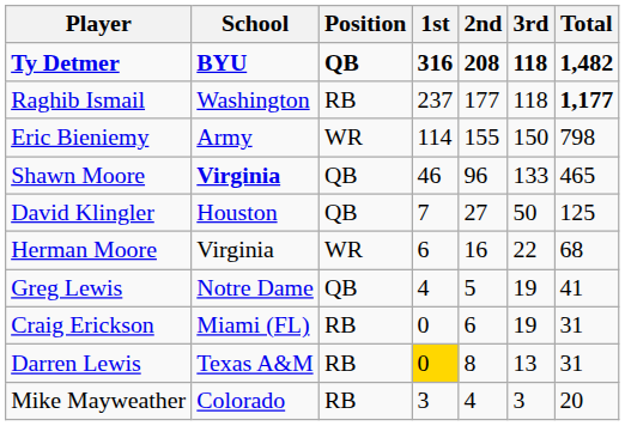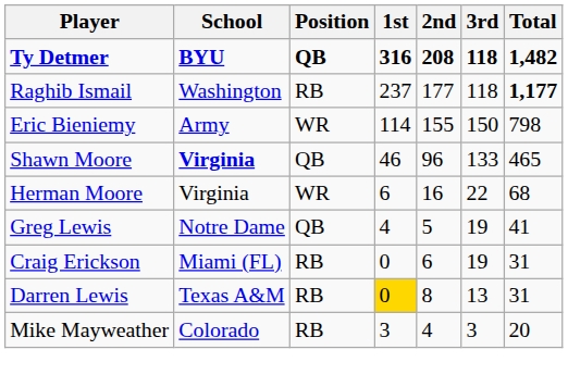 <table class="wikitable">
 <tr>
 <th>Player</th>
 <th>School</th>
 <th>Position</th>
 <th>1st</th>
 <th>2nd</th>
 <th>3rd</th>
 <th>Total</th>
 </tr>
 <tr>
 <td><strong><a href='#'>Ty Detmer</a></strong></td>
 <td><strong><a href='#'>BYU</a></strong></td>
 <td><strong>QB</strong></td>
 <td><strong>316</strong></td>
 <td><strong>208</strong></td>
 <td><strong>118</strong></td>
 <td><strong>1,482</strong></td>
 </tr>
 <tr>
 <td><a href='#'>Raghib Ismail</a></td>
 <td><a href='#'>Washington</a></td>
 <td>RB</td>
 <td>237</td>
 <td>177</td>
 <td>118</td>
 <td><strong>1,177</strong></td>
 </tr>
 <tr>
 <td><a href='#'>Eric Bieniemy</a></td>
 <td><a href='#'>Army</a></td>
 <td>WR</td>
 <td>114</td>
 <td>155</td>
 <td>150</td>
 <td>798</td>
 </tr>
 <tr>
 <td><a href='#'>Shawn Moore</a></td>
 <td><strong><a href='#'>Virginia</a></strong></td>
 <td>QB</td>
 <td>46</td>
 <td>96</td>
 <td>133</td>
 <td>465</td>
 </tr>
 <tr>
-<td><a href='#'>David Klingler</a></td>
-<td><a href='#'>Houston</a></td>
-<td>QB</td>
-<td>7</td>
-<td>27</td>
-<td>50</td>
-<td>125</td>
-</tr>
-<tr>
 <td><a href='#'>Herman Moore</a></td>
 <td>Virginia</td>
 <td>WR</td>
 <td>6</td>
 <td>16</td>
 <td>22</td>
 <td>68</td>
 </tr>
 <tr>
 <td><a href='#'>Greg Lewis</a></td>
 <td><a href='#'>Notre Dame</a></td>
 <td>QB</td>
 <td>4</td>
 <td>5</td>
 <td>19</td>
 <td>41</td>
 </tr>
 <tr>
 <td><a href='#'>Craig Erickson</a></td>
 <td><a href='#'>Miami (FL)</a></td>
 <td>RB</td>
 <td>0</td>
 <td>6</td>
 <td>19</td>
 <td>31</td>
 </tr>
 <tr>
 <td><a href='#'>Darren Lewis</a></td>
 <td><a href='#'>Texas A&M</a></td>
 <td>RB</td>
 <td style="background: gold;">0</td>
 <td>8</td>
 <td>13</td>
 <td>31</td>
 </tr>
 <tr>
 <td>Mike Mayweather</td>
 <td><a href='#'>Colorado</a></td>
 <td>RB</td>
 <td>3</td>
 <td>4</td>
 <td>3</td>
 <td>20</td>
 </tr>
 </table>
